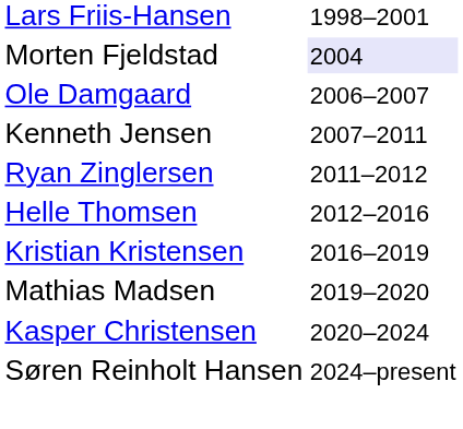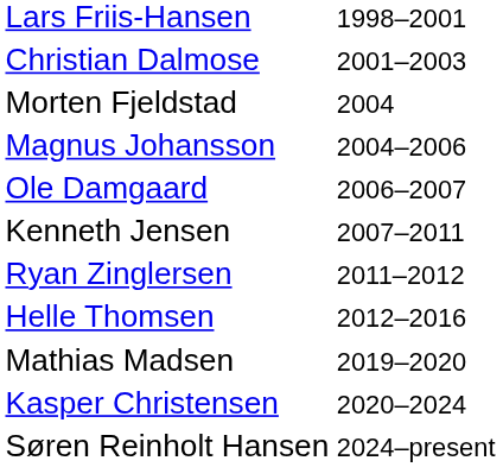 <table>
 <tr>
 <td></td>
 <td><a href='#'>Lars Friis-Hansen</a></td>
 <td><small>1998–2001</small></td>
 </tr>
 <tr>
 <td></td>
+<td><a href='#'>Christian Dalmose</a></td>
+<td><small>2001–2003</small></td>
+</tr>
+<tr>
+<td></td>
 <td>Morten Fjeldstad</td>
-<td style="background: lavender;"><small>2004</small></td>
+<td><small>2004</small></td>
+</tr>
+<tr>
+<td></td>
+<td><a href='#'>Magnus Johansson</a></td>
+<td><small>2004–2006</small></td>
 </tr>
 <tr>
 <td></td>
 <td><a href='#'>Ole Damgaard</a></td>
 <td><small>2006–2007</small></td>
 </tr>
 <tr>
 <td></td>
 <td>Kenneth Jensen</td>
 <td><small>2007–2011</small></td>
 </tr>
 <tr>
 <td></td>
 <td><a href='#'>Ryan Zinglersen</a></td>
 <td><small>2011–2012</small></td>
 </tr>
 <tr>
 <td></td>
 <td><a href='#'>Helle Thomsen</a></td>
 <td><small>2012–2016</small></td>
 </tr>
 <tr>
 <td></td>
-<td><a href='#'>Kristian Kristensen</a></td>
-<td><small>2016–2019</small></td>
-</tr>
-<tr>
-<td></td>
 <td>Mathias Madsen</td>
 <td><small>2019–2020</small></td>
 </tr>
 <tr>
 <td></td>
 <td><a href='#'>Kasper Christensen</a></td>
 <td><small>2020–2024</small></td>
 </tr>
 <tr>
 <td></td>
 <td>Søren Reinholt Hansen</td>
 <td><small>2024–present</small></td>
 </tr>
 </table>
